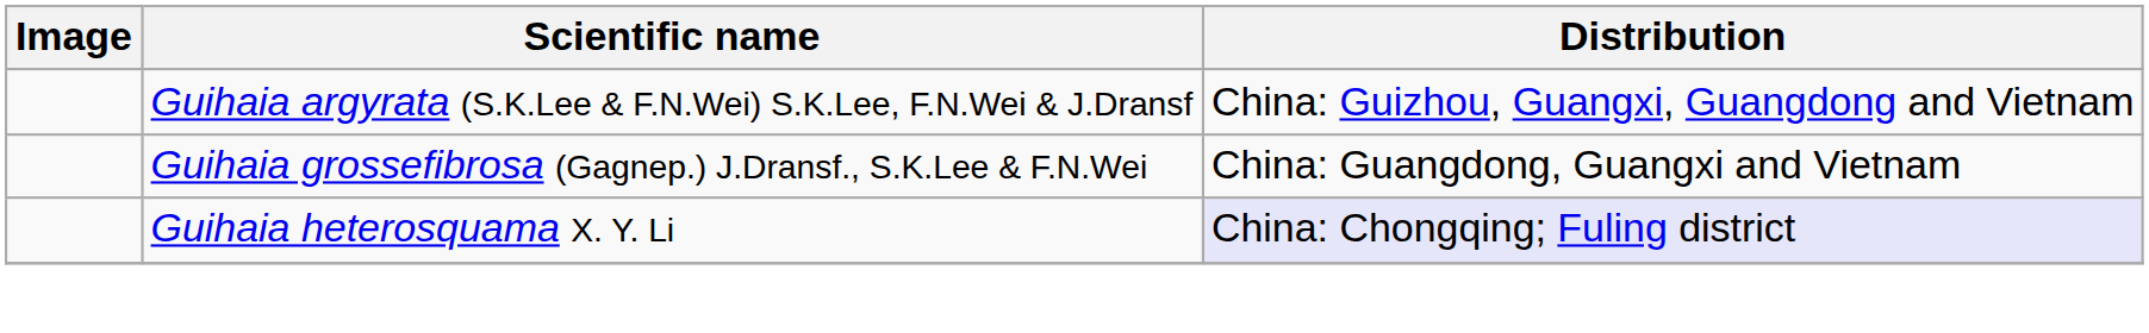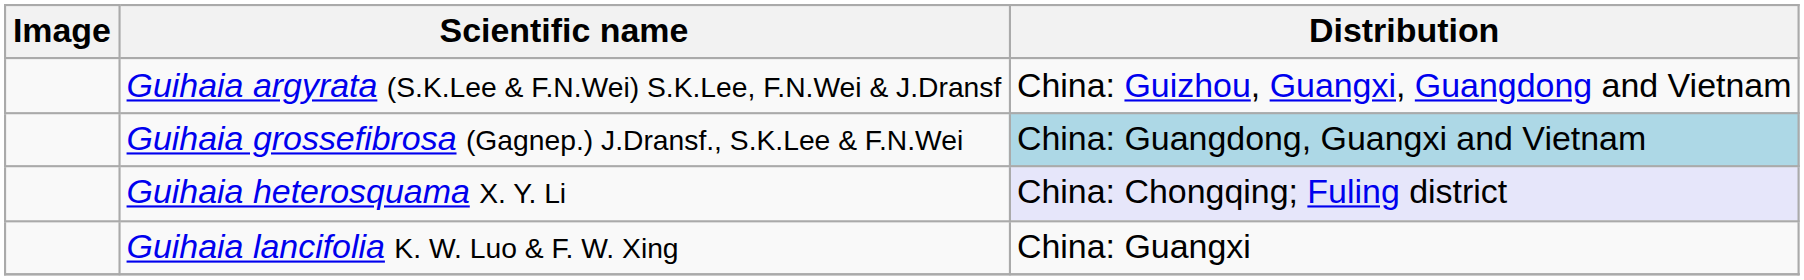 <table class="wikitable">
 <tr>
 <th>Image</th>
 <th>Scientific name</th>
 <th>Distribution</th>
 </tr>
 <tr>
 <td></td>
 <td><em><a href='#'>Guihaia argyrata</a></em> <small>(S.K.Lee & F.N.Wei) S.K.Lee, F.N.Wei & J.Dransf</small></td>
 <td>China: <a href='#'>Guizhou</a>, <a href='#'>Guangxi</a>, <a href='#'>Guangdong</a> and Vietnam</td>
 </tr>
 <tr>
 <td></td>
 <td><em><a href='#'>Guihaia grossefibrosa</a></em> <small>(Gagnep.) J.Dransf., S.K.Lee & F.N.Wei</small></td>
-<td>China: Guangdong, Guangxi and Vietnam</td>
+<td style="background: lightblue;">China: Guangdong, Guangxi and Vietnam</td>
 </tr>
 <tr>
 <td></td>
 <td><em><a href='#'>Guihaia heterosquama</a></em> <small>X. Y. Li </small></td>
 <td style="background: lavender;">China: Chongqing; <a href='#'>Fuling</a> district </td>
 </tr>
 <tr>
+<td></td>
+<td><em><a href='#'>Guihaia lancifolia</a></em> <small>K. W. Luo & F. W. Xing </small></td>
+<td>China: Guangxi</td>
+</tr>
+<tr>
 </tr>
 </table>
